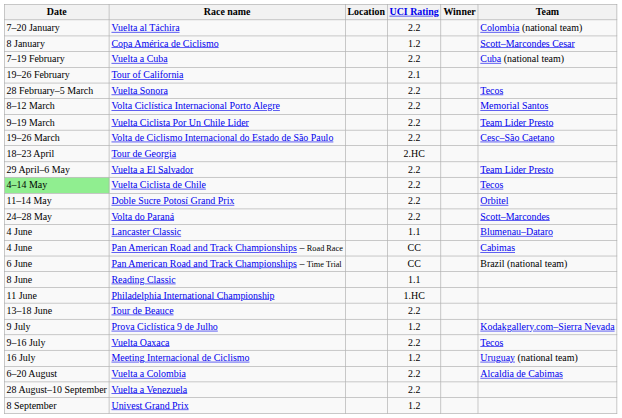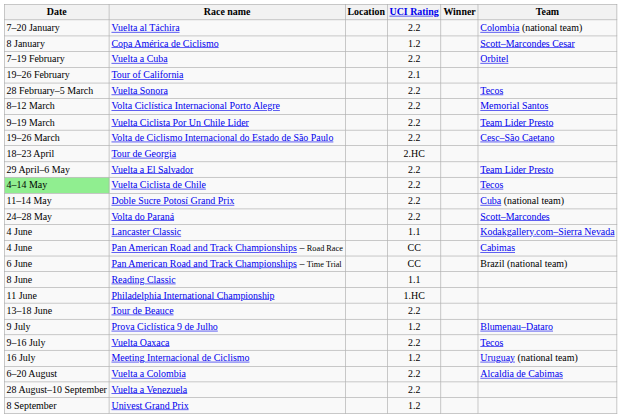 <table class="wikitable sortable">
 <tr>
 <th>Date</th>
 <th>Race name</th>
 <th>Location</th>
 <th><a href='#'>UCI Rating</a></th>
 <th>Winner</th>
 <th>Team</th>
 </tr>
 <tr>
 <td>7–20 January</td>
 <td><a href='#'>Vuelta al Táchira</a></td>
 <td></td>
 <td align=center>2.2</td>
 <td></td>
 <td><a href='#'>Colombia</a> (national team)</td>
 </tr>
 <tr>
 <td>8 January</td>
 <td><a href='#'>Copa América de Ciclismo</a></td>
 <td></td>
 <td align=center>1.2</td>
 <td></td>
 <td><a href='#'>Scott–Marcondes Cesar</a></td>
 </tr>
 <tr>
 <td>7–19 February</td>
 <td><a href='#'>Vuelta a Cuba</a></td>
 <td></td>
 <td align=center>2.2</td>
 <td></td>
-<td><a href='#'>Cuba</a> (national team)</td>
+<td><a href='#'>Orbitel</a></td>
 </tr>
 <tr>
 <td>19–26 February</td>
 <td><a href='#'>Tour of California</a></td>
 <td></td>
 <td align=center>2.1</td>
 <td></td>
 <td></td>
 </tr>
 <tr>
 <td>28 February–5 March</td>
 <td><a href='#'>Vuelta Sonora</a></td>
 <td></td>
 <td align=center>2.2</td>
 <td></td>
 <td><a href='#'>Tecos</a></td>
 </tr>
 <tr>
 <td>8–12 March</td>
 <td><a href='#'>Volta Ciclística Internacional Porto Alegre</a></td>
 <td></td>
 <td align=center>2.2</td>
 <td></td>
 <td><a href='#'>Memorial Santos</a></td>
 </tr>
 <tr>
 <td>9–19 March</td>
 <td><a href='#'>Vuelta Ciclista Por Un Chile Lider</a></td>
 <td></td>
 <td align=center>2.2</td>
 <td></td>
 <td><a href='#'>Team Lider Presto</a></td>
 </tr>
 <tr>
 <td>19–26 March</td>
 <td><a href='#'>Volta de Ciclismo Internacional do Estado de São Paulo</a></td>
 <td></td>
 <td align=center>2.2</td>
 <td></td>
 <td><a href='#'>Cesc–São Caetano</a></td>
 </tr>
 <tr>
 <td>18–23 April</td>
 <td><a href='#'>Tour de Georgia</a></td>
 <td></td>
 <td align=center>2.HC</td>
 <td></td>
 <td></td>
 </tr>
 <tr>
 <td>29 April–6 May</td>
 <td><a href='#'>Vuelta a El Salvador</a></td>
 <td></td>
 <td align=center>2.2</td>
 <td></td>
 <td><a href='#'>Team Lider Presto</a></td>
 </tr>
 <tr>
 <td style="background: lightgreen;">4–14 May</td>
 <td><a href='#'>Vuelta Ciclista de Chile</a></td>
 <td></td>
 <td align=center>2.2</td>
 <td></td>
 <td><a href='#'>Tecos</a></td>
 </tr>
 <tr>
 <td>11–14 May</td>
 <td><a href='#'>Doble Sucre Potosí Grand Prix</a></td>
 <td></td>
 <td align=center>2.2</td>
 <td></td>
-<td><a href='#'>Orbitel</a></td>
+<td><a href='#'>Cuba</a> (national team)</td>
 </tr>
 <tr>
 <td>24–28 May</td>
 <td><a href='#'>Volta do Paraná</a></td>
 <td></td>
 <td align=center>2.2</td>
 <td></td>
 <td><a href='#'>Scott–Marcondes</a></td>
 </tr>
 <tr>
 <td>4 June</td>
 <td><a href='#'>Lancaster Classic</a></td>
 <td></td>
 <td align=center>1.1</td>
 <td></td>
-<td><a href='#'>Blumenau–Dataro</a></td>
+<td><a href='#'>Kodakgallery.com–Sierra Nevada</a></td>
 </tr>
 <tr>
 <td>4 June</td>
 <td><a href='#'>Pan American Road and Track Championships</a> – <small>Road Race</small></td>
 <td></td>
 <td align=center>CC</td>
 <td></td>
 <td><a href='#'>Cabimas</a></td>
 </tr>
 <tr>
 <td>6 June</td>
 <td><a href='#'>Pan American Road and Track Championships</a> – <small>Time Trial</small></td>
 <td></td>
 <td align=center>CC</td>
 <td></td>
 <td>Brazil (national team)</td>
 </tr>
 <tr>
 <td>8 June</td>
 <td><a href='#'>Reading Classic</a></td>
 <td></td>
 <td align=center>1.1</td>
 <td></td>
 <td></td>
 </tr>
 <tr>
 <td>11 June</td>
 <td><a href='#'>Philadelphia International Championship</a></td>
 <td></td>
 <td align=center>1.HC</td>
 <td></td>
 <td></td>
 </tr>
 <tr>
 <td>13–18 June</td>
 <td><a href='#'>Tour de Beauce</a></td>
 <td></td>
 <td align=center>2.2</td>
 <td></td>
 <td></td>
 </tr>
 <tr>
 <td>9 July</td>
 <td><a href='#'>Prova Ciclística 9 de Julho</a></td>
 <td></td>
 <td align=center>1.2</td>
 <td></td>
-<td><a href='#'>Kodakgallery.com–Sierra Nevada</a></td>
+<td><a href='#'>Blumenau–Dataro</a></td>
 </tr>
 <tr>
 <td>9–16 July</td>
 <td><a href='#'>Vuelta Oaxaca</a></td>
 <td></td>
 <td align=center>2.2</td>
 <td></td>
 <td><a href='#'>Tecos</a></td>
 </tr>
 <tr>
 <td>16 July</td>
 <td><a href='#'>Meeting Internacional de Ciclismo</a></td>
 <td></td>
 <td align=center>1.2</td>
 <td></td>
 <td><a href='#'>Uruguay</a> (national team)</td>
 </tr>
 <tr>
 <td>6–20 August</td>
 <td><a href='#'>Vuelta a Colombia</a></td>
 <td></td>
 <td align=center>2.2</td>
 <td></td>
 <td><a href='#'>Alcaldia de Cabimas</a></td>
 </tr>
 <tr>
 <td>28 August–10 September</td>
 <td><a href='#'>Vuelta a Venezuela</a></td>
 <td></td>
 <td align=center>2.2</td>
 <td></td>
 <td></td>
 </tr>
 <tr>
 <td>8 September</td>
 <td><a href='#'>Univest Grand Prix</a></td>
 <td></td>
 <td align=center>1.2</td>
 <td></td>
 <td></td>
 </tr>
 </table>
